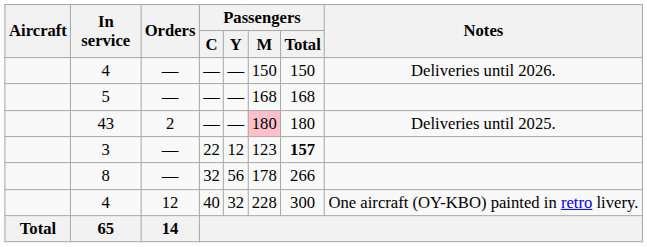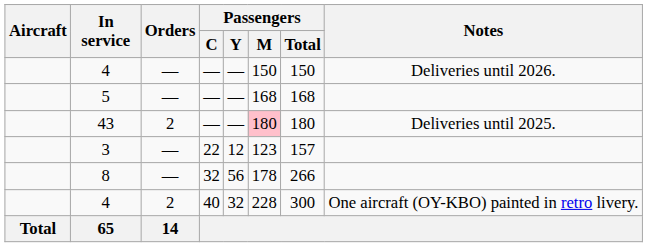 <table class="wikitable" style="border-collapse:collapse; text-align:center; margin: 1em auto">
 <tr>
 <th rowspan="2">Aircraft</th>
 <th rowspan="2" style="width:60px;">In service</th>
 <th rowspan="2" style="width:25px;">Orders</th>
 <th colspan="4">Passengers</th>
 <th rowspan="2">Notes</th>
 </tr>
 <tr>
 <th><abbr>C</abbr></th>
 <th><abbr>Y</abbr></th>
 <th><abbr>M</abbr></th>
 <th>Total</th>
 </tr>
 <tr>
 <td></td>
 <td>4</td>
 <td>—</td>
 <td>—</td>
 <td>—</td>
 <td>150</td>
 <td>150</td>
 <td>Deliveries until 2026.</td>
 </tr>
 <tr>
 <td></td>
 <td>5</td>
 <td>—</td>
 <td>—</td>
 <td>—</td>
 <td>168</td>
 <td>168</td>
 <td></td>
 </tr>
 <tr>
 <td></td>
 <td>43</td>
 <td>2</td>
 <td>—</td>
 <td>—</td>
 <td style="background: pink;">180</td>
 <td>180</td>
 <td>Deliveries until 2025.</td>
 </tr>
 <tr>
 <td></td>
 <td>3</td>
 <td>—</td>
 <td>22</td>
 <td>12</td>
 <td>123</td>
-<td><strong>157</strong></td>
+<td>157</td>
 <td></td>
 </tr>
 <tr>
 <td></td>
 <td>8</td>
 <td>—</td>
 <td>32</td>
 <td>56</td>
 <td>178</td>
 <td>266</td>
 <td></td>
 </tr>
 <tr>
 <td></td>
 <td>4</td>
-<td>12</td>
+<td>2</td>
 <td>40</td>
 <td>32</td>
 <td>228</td>
 <td>300</td>
 <td>One aircraft (OY-KBO) painted in <a href='#'>retro</a> livery.</td>
 </tr>
 <tr>
 <th>Total</th>
 <th>65</th>
 <th>14</th>
 <th colspan="5"></th>
 </tr>
 </table>
